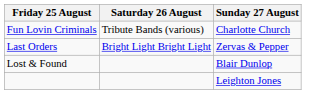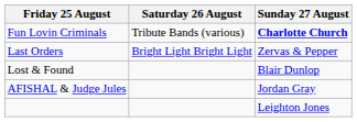 <table class="wikitable">
 <tr>
 <th>Friday 25 August</th>
 <th>Saturday 26 August</th>
 <th>Sunday 27 August</th>
 </tr>
 <tr>
 <td><a href='#'>Fun Lovin Criminals</a></td>
 <td>Tribute Bands (various)</td>
-<td><a href='#'>Charlotte Church</a></td>
+<td><strong><a href='#'>Charlotte Church</a></strong></td>
 </tr>
 <tr>
 <td><a href='#'>Last Orders</a></td>
 <td><a href='#'>Bright Light Bright Light</a></td>
 <td><a href='#'>Zervas & Pepper</a></td>
 </tr>
 <tr>
 <td>Lost & Found</td>
 <td></td>
 <td><a href='#'>Blair Dunlop</a></td>
 </tr>
 <tr>
+<td><a href='#'>AFISHAL</a> & <a href='#'>Judge Jules</a></td>
+<td></td>
+<td><a href='#'>Jordan Gray</a></td>
+</tr>
+<tr>
 <td></td>
 <td></td>
 <td><a href='#'>Leighton Jones</a></td>
 </tr>
 </table>
